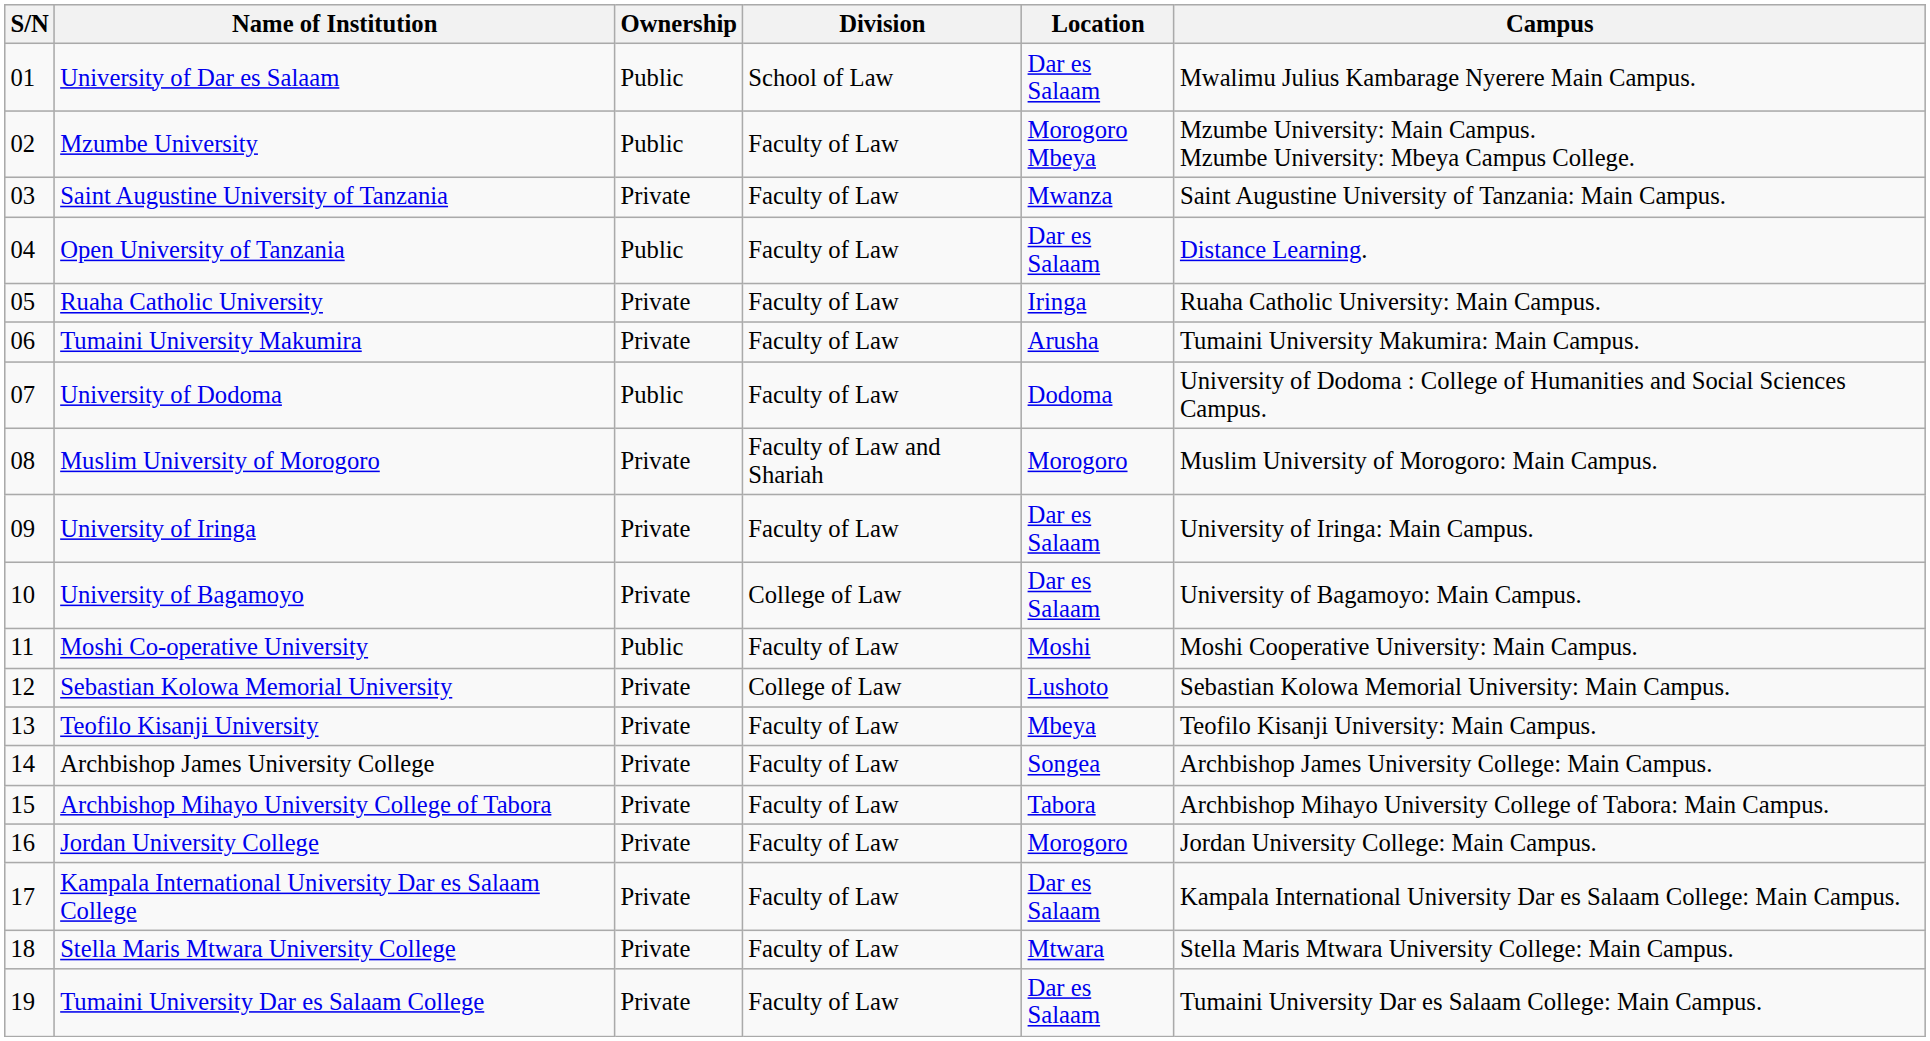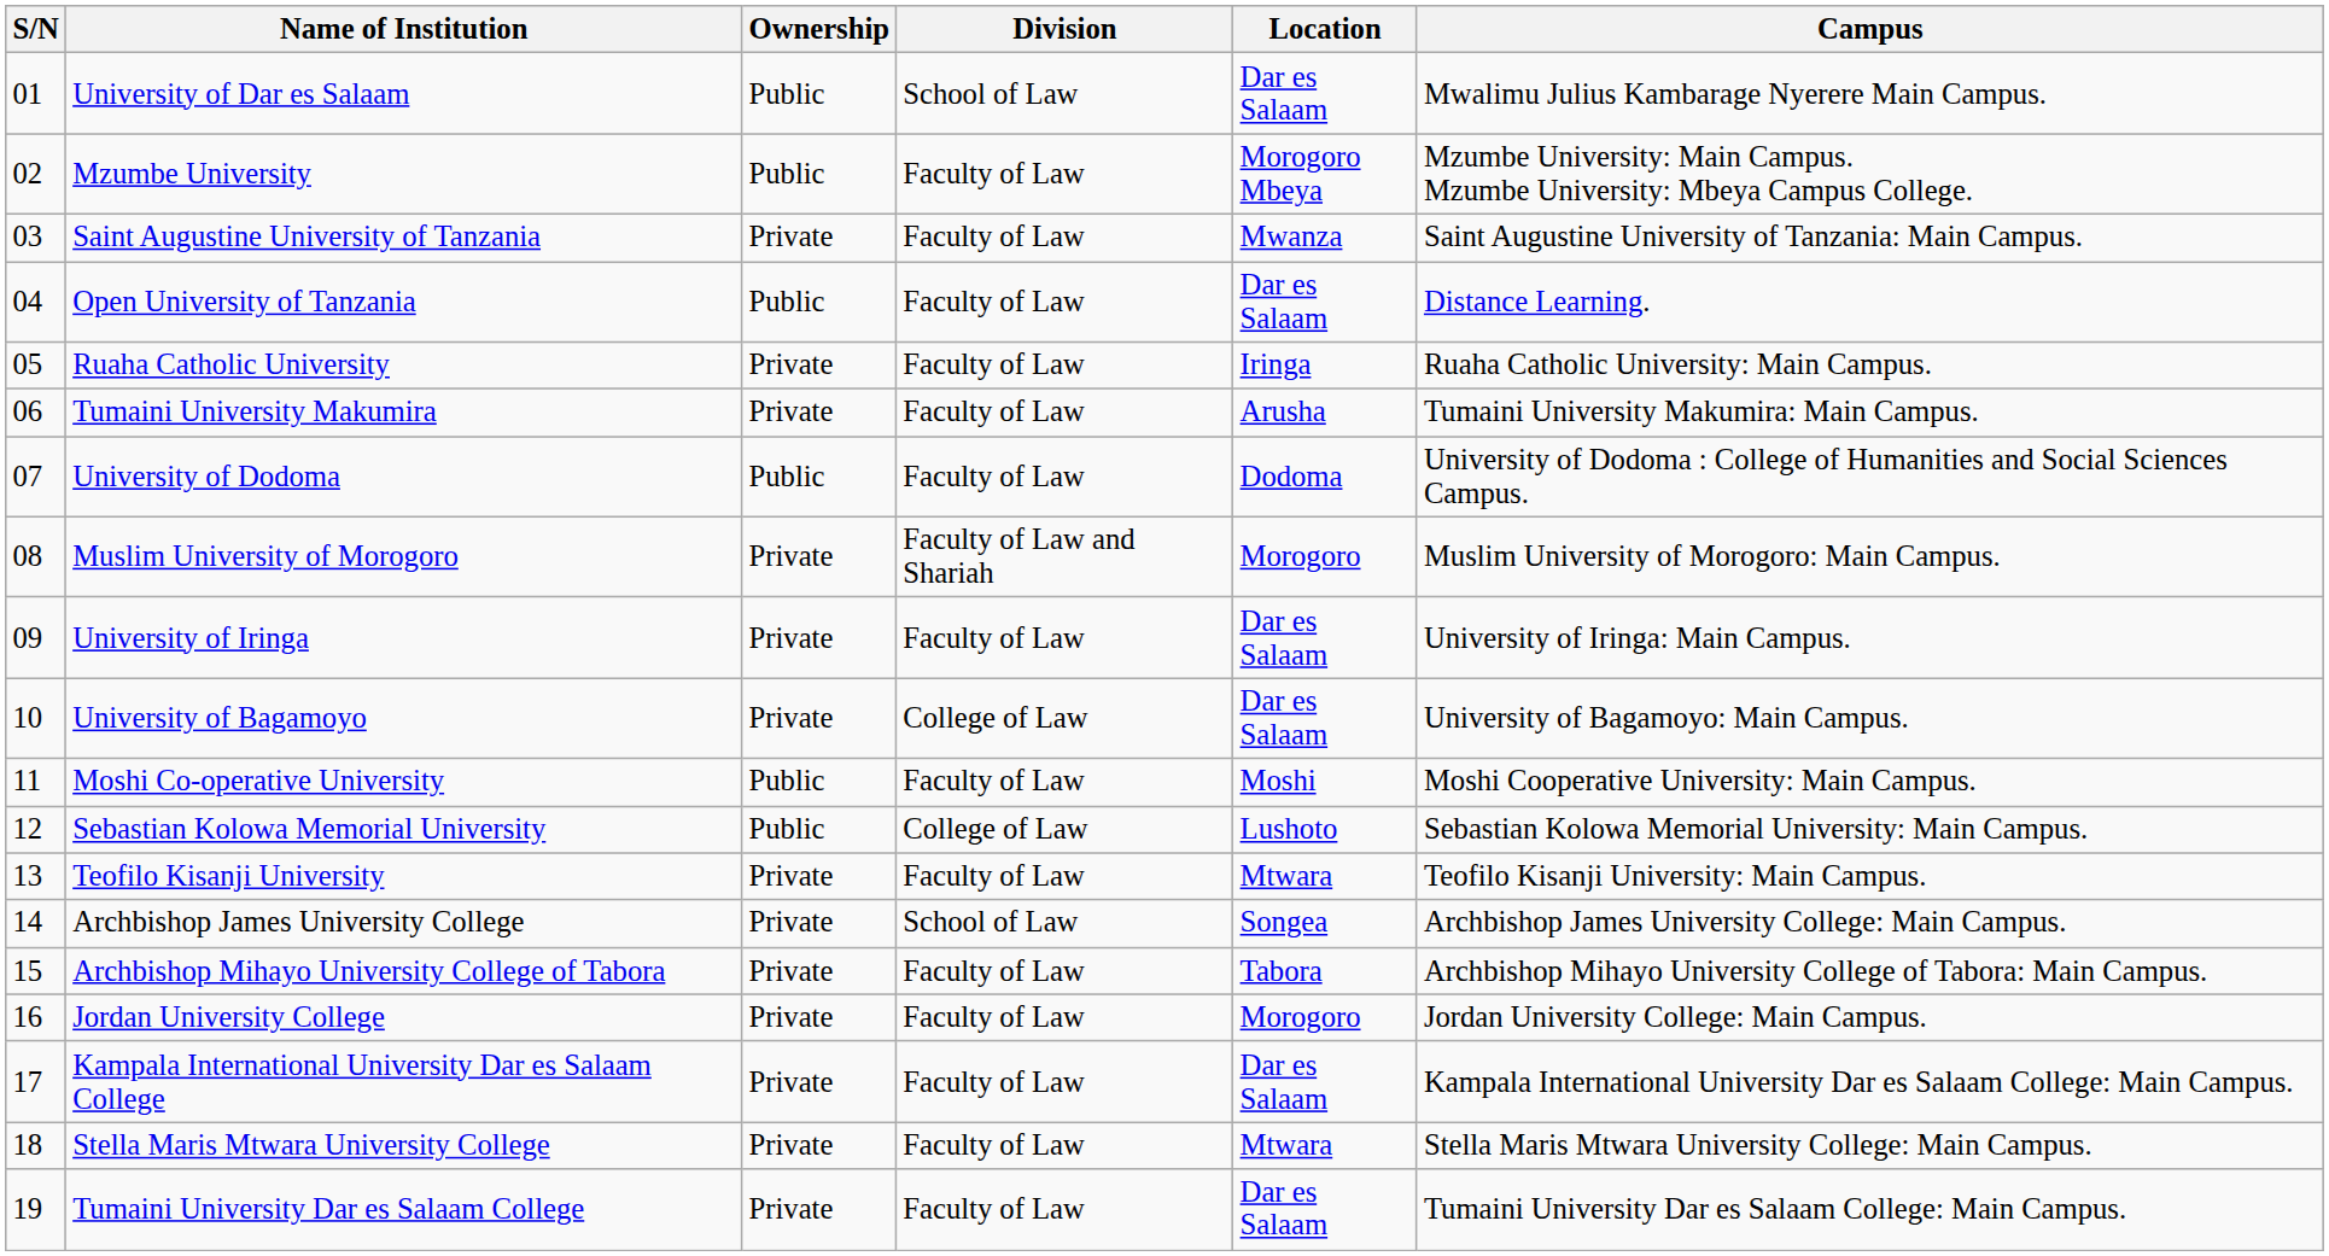 <table class="wikitable">
 <tr>
 <th>S/N</th>
 <th>Name of Institution</th>
 <th>Ownership</th>
 <th>Division</th>
 <th>Location</th>
 <th>Campus</th>
 </tr>
 <tr>
 <td>01</td>
 <td><a href='#'>University of Dar es Salaam</a></td>
 <td>Public</td>
 <td>School of Law</td>
 <td><a href='#'>Dar es Salaam</a></td>
 <td>Mwalimu Julius Kambarage Nyerere Main Campus.</td>
 </tr>
 <tr>
 <td>02</td>
 <td><a href='#'>Mzumbe University</a></td>
 <td>Public</td>
 <td>Faculty of Law</td>
 <td><a href='#'>Morogoro</a><br> <a href='#'>Mbeya</a></td>
 <td>Mzumbe University: Main Campus. <br> Mzumbe University: Mbeya Campus College.</td>
 </tr>
 <tr>
 <td>03</td>
 <td><a href='#'>Saint Augustine University of Tanzania</a></td>
 <td>Private</td>
 <td>Faculty of Law</td>
 <td><a href='#'>Mwanza</a></td>
 <td>Saint Augustine University of Tanzania: Main Campus.</td>
 </tr>
 <tr>
 <td>04</td>
 <td><a href='#'>Open University of Tanzania</a></td>
 <td>Public</td>
 <td>Faculty of Law</td>
 <td><a href='#'>Dar es Salaam</a></td>
 <td><a href='#'>Distance Learning</a>.</td>
 </tr>
 <tr>
 <td>05</td>
 <td><a href='#'>Ruaha Catholic University</a></td>
 <td>Private</td>
 <td>Faculty of Law</td>
 <td><a href='#'>Iringa</a></td>
 <td>Ruaha Catholic University: Main Campus.</td>
 </tr>
 <tr>
 <td>06</td>
 <td><a href='#'>Tumaini University Makumira</a></td>
 <td>Private</td>
 <td>Faculty of Law</td>
 <td><a href='#'>Arusha</a></td>
 <td>Tumaini University Makumira: Main Campus.</td>
 </tr>
 <tr>
 <td>07</td>
 <td><a href='#'>University of Dodoma</a></td>
 <td>Public</td>
 <td>Faculty of Law</td>
 <td><a href='#'>Dodoma</a></td>
 <td>University of Dodoma : College of Humanities and Social Sciences  Campus.</td>
 </tr>
 <tr>
 <td>08</td>
 <td><a href='#'>Muslim University of Morogoro</a></td>
 <td>Private</td>
 <td>Faculty of Law and Shariah</td>
 <td><a href='#'>Morogoro</a></td>
 <td>Muslim University of Morogoro: Main Campus.</td>
 </tr>
 <tr>
 <td>09</td>
 <td><a href='#'>University of Iringa</a></td>
 <td>Private</td>
 <td>Faculty of Law</td>
 <td><a href='#'>Dar es Salaam</a></td>
 <td>University of Iringa: Main Campus.</td>
 </tr>
 <tr>
 <td>10</td>
 <td><a href='#'>University of Bagamoyo</a></td>
 <td>Private</td>
 <td>College of Law</td>
 <td><a href='#'>Dar es Salaam</a></td>
 <td>University of Bagamoyo: Main Campus.</td>
 </tr>
 <tr>
 <td>11</td>
 <td><a href='#'>Moshi Co-operative University</a></td>
 <td>Public</td>
 <td>Faculty of Law</td>
 <td><a href='#'>Moshi</a></td>
 <td>Moshi Cooperative University: Main Campus.</td>
 </tr>
 <tr>
 <td>12</td>
 <td><a href='#'>Sebastian Kolowa Memorial University</a></td>
-<td>Private</td>
+<td>Public</td>
 <td>College of Law</td>
 <td><a href='#'>Lushoto</a></td>
 <td>Sebastian Kolowa Memorial University: Main Campus.</td>
 </tr>
 <tr>
 <td>13</td>
 <td><a href='#'>Teofilo Kisanji University</a></td>
 <td>Private</td>
 <td>Faculty of Law</td>
-<td><a href='#'>Mbeya</a></td>
+<td><a href='#'>Mtwara</a></td>
 <td>Teofilo Kisanji University: Main Campus.</td>
 </tr>
 <tr>
 <td>14</td>
 <td>Archbishop James University College</td>
 <td>Private</td>
-<td>Faculty of Law</td>
+<td>School of Law</td>
 <td><a href='#'>Songea</a></td>
 <td>Archbishop James University College: Main Campus.</td>
 </tr>
 <tr>
 <td>15</td>
 <td><a href='#'>Archbishop Mihayo University College of Tabora</a></td>
 <td>Private</td>
 <td>Faculty of Law</td>
 <td><a href='#'>Tabora</a></td>
 <td>Archbishop Mihayo University College of Tabora: Main Campus.</td>
 </tr>
 <tr>
 <td>16</td>
 <td><a href='#'>Jordan University College</a></td>
 <td>Private</td>
 <td>Faculty of Law</td>
 <td><a href='#'>Morogoro</a></td>
 <td>Jordan University College: Main Campus.</td>
 </tr>
 <tr>
 <td>17</td>
 <td><a href='#'>Kampala International University Dar es Salaam College</a></td>
 <td>Private</td>
 <td>Faculty of Law</td>
 <td><a href='#'>Dar es Salaam</a></td>
 <td>Kampala International University Dar es Salaam College: Main Campus.</td>
 </tr>
 <tr>
 <td>18</td>
 <td><a href='#'>Stella Maris Mtwara University College</a></td>
 <td>Private</td>
 <td>Faculty of Law</td>
 <td><a href='#'>Mtwara</a></td>
 <td>Stella Maris Mtwara University College: Main Campus.</td>
 </tr>
 <tr>
 <td>19</td>
 <td><a href='#'>Tumaini University Dar es Salaam College</a></td>
 <td>Private</td>
 <td>Faculty of Law</td>
 <td><a href='#'>Dar es Salaam</a></td>
 <td>Tumaini University Dar es Salaam College: Main Campus.</td>
 </tr>
 </table>
